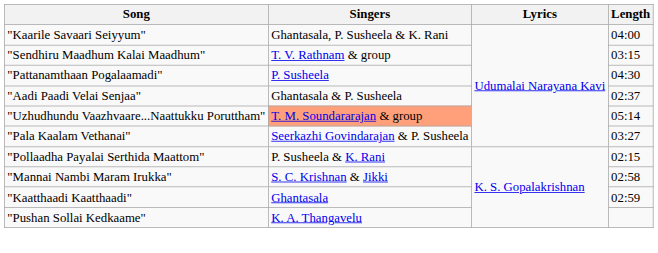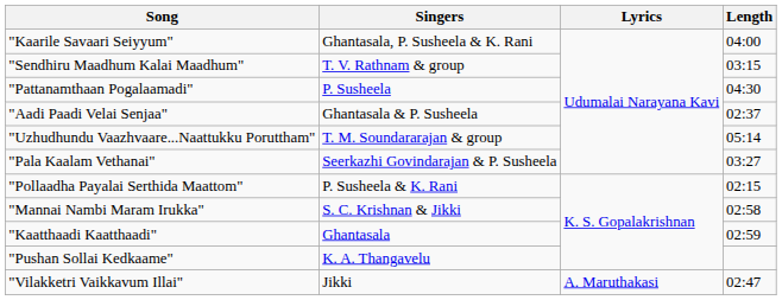 <table class="wikitable">
 <tr>
 <th>Song</th>
 <th>Singers</th>
 <th>Lyrics</th>
 <th>Length</th>
 </tr>
 <tr>
 <td>"Kaarile Savaari Seiyyum"</td>
 <td>Ghantasala, P. Susheela & K. Rani</td>
 <td rowspan="6"><a href='#'>Udumalai Narayana Kavi</a></td>
 <td>04:00</td>
 </tr>
 <tr>
 <td>"Sendhiru Maadhum Kalai Maadhum"</td>
 <td><a href='#'>T. V. Rathnam</a> & group</td>
 <td>03:15</td>
 </tr>
 <tr>
 <td>"Pattanamthaan Pogalaamadi"</td>
 <td><a href='#'>P. Susheela</a></td>
 <td>04:30</td>
 </tr>
 <tr>
 <td>"Aadi Paadi Velai Senjaa"</td>
 <td>Ghantasala & P. Susheela</td>
 <td>02:37</td>
 </tr>
 <tr>
 <td>"Uzhudhundu Vaazhvaare...Naattukku Poruttham"</td>
-<td style="background: lightsalmon;"><a href='#'>T. M. Soundararajan</a> & group</td>
+<td><a href='#'>T. M. Soundararajan</a> & group</td>
 <td>05:14</td>
 </tr>
 <tr>
 <td>"Pala Kaalam Vethanai"</td>
 <td><a href='#'>Seerkazhi Govindarajan</a> &  P. Susheela</td>
 <td>03:27</td>
 </tr>
 <tr>
 <td>"Pollaadha Payalai Serthida Maattom"</td>
 <td>P. Susheela & <a href='#'>K. Rani</a></td>
 <td rowspan="4"><a href='#'>K. S. Gopalakrishnan</a></td>
 <td>02:15</td>
 </tr>
 <tr>
 <td>"Mannai Nambi Maram Irukka"</td>
 <td><a href='#'>S. C. Krishnan</a> & <a href='#'>Jikki</a></td>
 <td>02:58</td>
 </tr>
 <tr>
 <td>"Kaatthaadi Kaatthaadi"</td>
 <td><a href='#'>Ghantasala</a></td>
 <td>02:59</td>
 </tr>
 <tr>
 <td>"Pushan Sollai Kedkaame"</td>
 <td><a href='#'>K. A. Thangavelu</a></td>
 <td></td>
 </tr>
+<tr>
+<td>"Vilakketri Vaikkavum Illai"</td>
+<td>Jikki</td>
+<td><a href='#'>A. Maruthakasi</a></td>
+<td>02:47</td>
+</tr>
 </table>
